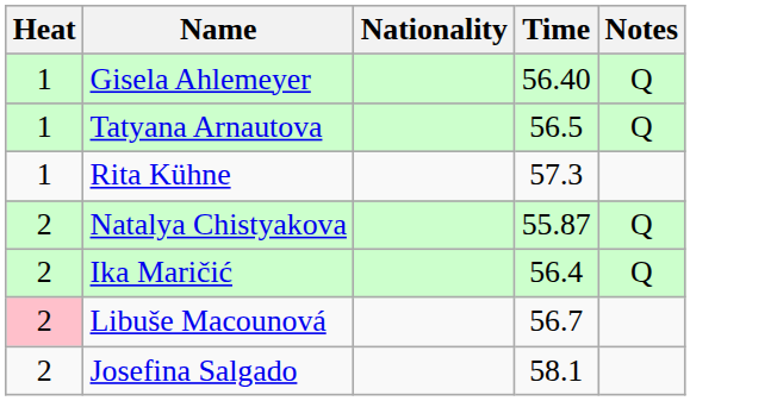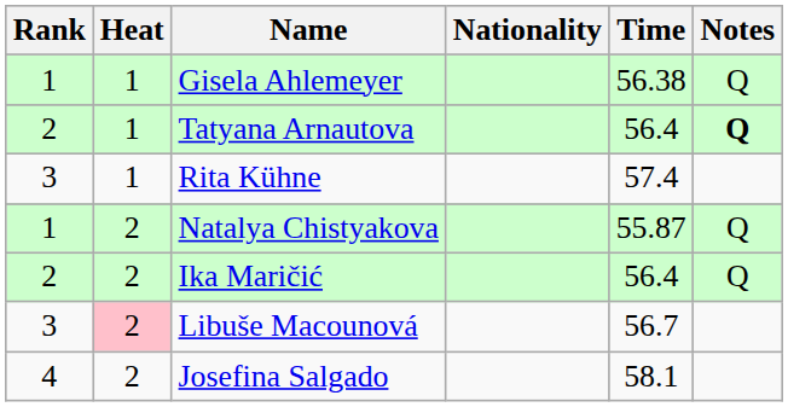 <table class="wikitable sortable" style="text-align:center">
 <tr>
+<th>Rank</th>
 <th>Heat</th>
 <th>Name</th>
 <th>Nationality</th>
 <th>Time</th>
 <th>Notes</th>
 </tr>
 <tr bgcolor=ccffcc>
 <td>1</td>
+<td>1</td>
 <td align="left"><a href='#'>Gisela Ahlemeyer</a></td>
 <td align=left></td>
-<td>56.40</td>
+<td>56.38</td>
 <td>Q</td>
 </tr>
 <tr bgcolor=ccffcc>
+<td>2</td>
 <td>1</td>
 <td align="left"><a href='#'>Tatyana Arnautova</a></td>
 <td align=left></td>
-<td>56.5</td>
-<td>Q</td>
+<td>56.4</td>
+<td><strong>Q</strong></td>
 </tr>
 <tr>
+<td>3</td>
 <td>1</td>
 <td align="left"><a href='#'>Rita Kühne</a></td>
 <td align=left></td>
-<td>57.3</td>
+<td>57.4</td>
 <td></td>
 </tr>
 <tr bgcolor=ccffcc>
+<td>1</td>
 <td>2</td>
 <td align="left"><a href='#'>Natalya Chistyakova</a></td>
 <td align=left></td>
 <td>55.87</td>
 <td>Q</td>
 </tr>
 <tr bgcolor=ccffcc>
 <td>2</td>
+<td>2</td>
 <td align="left"><a href='#'>Ika Maričić</a></td>
 <td align=left></td>
 <td>56.4</td>
 <td>Q</td>
 </tr>
 <tr>
+<td>3</td>
 <td style="background: pink;">2</td>
 <td align="left"><a href='#'>Libuše Macounová</a></td>
 <td align=left></td>
 <td>56.7</td>
 <td></td>
 </tr>
 <tr>
+<td>4</td>
 <td>2</td>
 <td align="left"><a href='#'>Josefina Salgado</a></td>
 <td align=left></td>
 <td>58.1</td>
 <td></td>
 </tr>
 </table>
